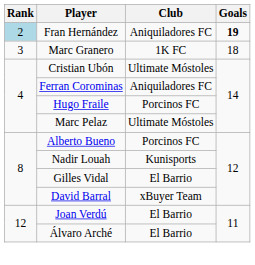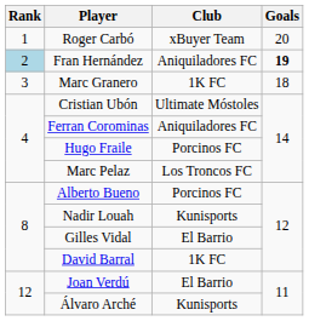 <table class="wikitable" style="text-align:center">
 <tr>
 <th>Rank</th>
 <th>Player</th>
 <th>Club</th>
 <th>Goals</th>
+</tr>
+<tr>
+<td>1</td>
+<td> Roger Carbó</td>
+<td>xBuyer Team</td>
+<td>20</td>
 </tr>
 <tr>
 <td style="background: lightblue;">2</td>
 <td> Fran Hernández</td>
 <td>Aniquiladores FC</td>
 <td><strong>19</strong></td>
 </tr>
 <tr>
 <td>3</td>
 <td> Marc Granero</td>
 <td>1K FC</td>
 <td>18</td>
 </tr>
 <tr>
 <td rowspan=4>4</td>
 <td> Cristian Ubón</td>
 <td>Ultimate Móstoles</td>
 <td rowspan=4>14</td>
 </tr>
 <tr>
 <td> <a href='#'>Ferran Corominas</a></td>
 <td>Aniquiladores FC</td>
 </tr>
 <tr>
 <td> <a href='#'>Hugo Fraile</a></td>
 <td>Porcinos FC</td>
 </tr>
 <tr>
 <td> Marc Pelaz</td>
-<td>Ultimate Móstoles</td>
+<td>Los Troncos FC</td>
 </tr>
 <tr>
 <td rowspan=4>8</td>
 <td> <a href='#'>Alberto Bueno</a></td>
 <td>Porcinos FC</td>
 <td rowspan=4>12</td>
 </tr>
 <tr>
 <td> Nadir Louah</td>
 <td>Kunisports</td>
 </tr>
 <tr>
 <td> Gilles Vidal</td>
 <td>El Barrio</td>
 </tr>
 <tr>
 <td> <a href='#'>David Barral</a></td>
-<td>xBuyer Team</td>
+<td>1K FC</td>
 </tr>
 <tr>
 <td rowspan=2>12</td>
 <td> <a href='#'>Joan Verdú</a></td>
 <td>El Barrio</td>
 <td rowspan=2>11</td>
 </tr>
 <tr>
 <td> Álvaro Arché</td>
-<td>El Barrio</td>
+<td>Kunisports</td>
 </tr>
 </table>
